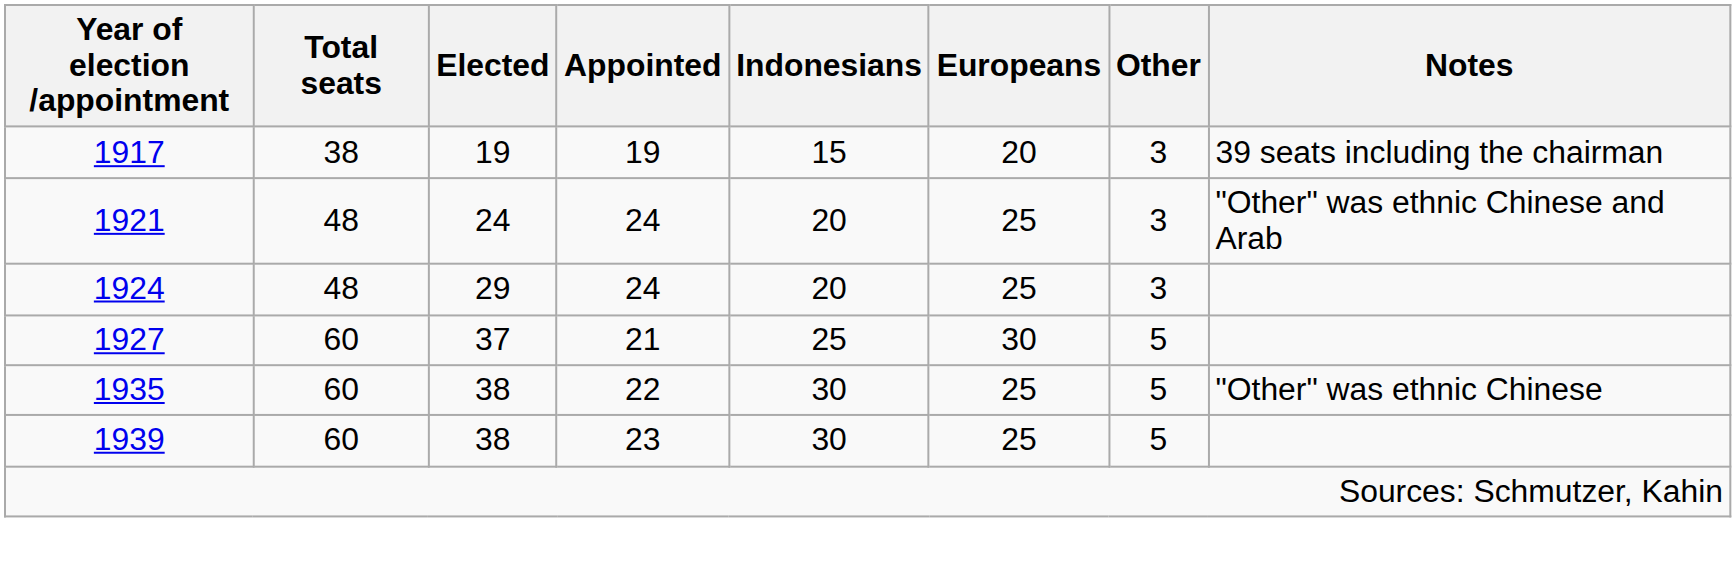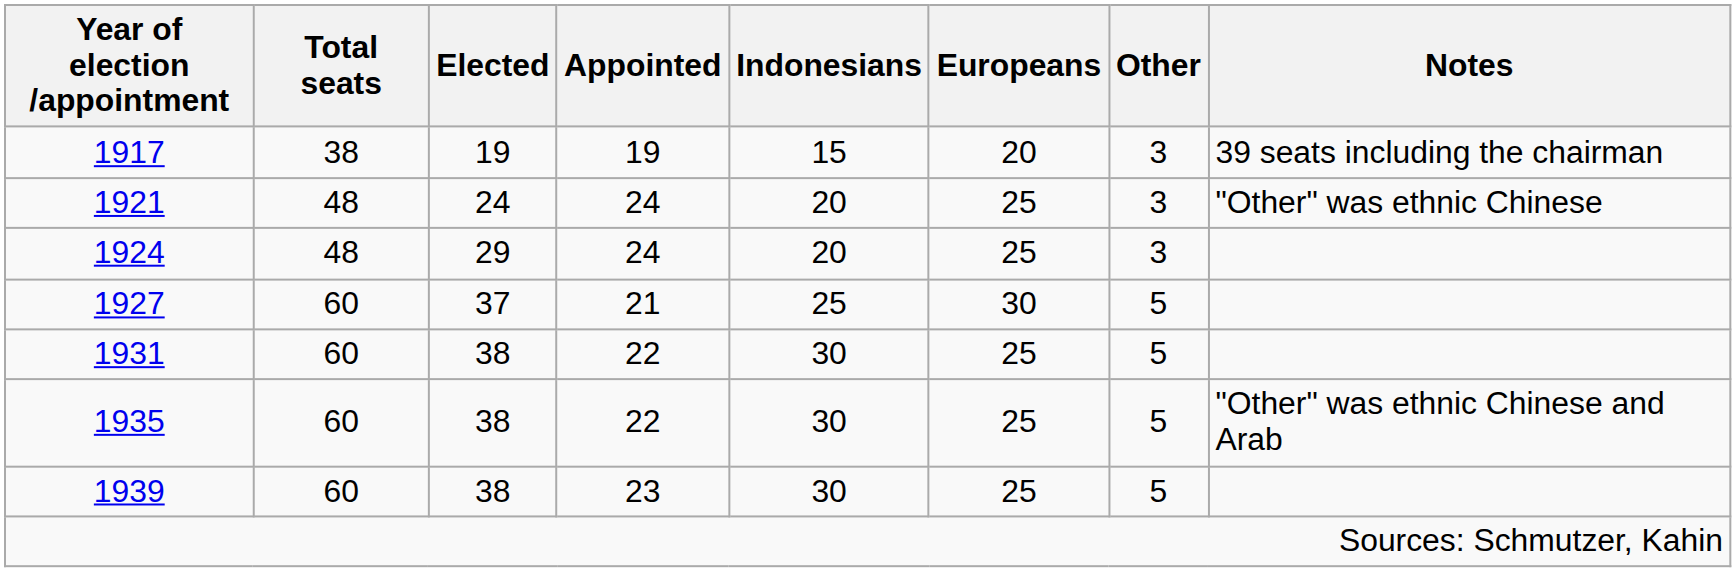 <table class=wikitable style=text-align:center>
 <tr>
 <th>Year of election<br>/appointment</th>
 <th>Total seats</th>
 <th>Elected</th>
 <th>Appointed</th>
 <th>Indonesians</th>
 <th>Europeans</th>
 <th>Other</th>
 <th>Notes</th>
 </tr>
 <tr>
 <td align=center><a href='#'>1917</a></td>
 <td>38</td>
 <td>19</td>
 <td>19</td>
 <td>15</td>
 <td>20</td>
 <td>3</td>
 <td align=left>39 seats including the chairman</td>
 </tr>
 <tr>
 <td align=center><a href='#'>1921</a></td>
 <td>48</td>
 <td>24</td>
 <td>24</td>
 <td>20</td>
 <td>25</td>
 <td>3</td>
-<td align=left>"Other" was ethnic Chinese and Arab</td>
+<td align=left>"Other" was ethnic Chinese</td>
 </tr>
 <tr>
 <td align=center><a href='#'>1924</a></td>
 <td>48</td>
 <td>29</td>
 <td>24</td>
 <td>20</td>
 <td>25</td>
 <td>3</td>
 <td></td>
 </tr>
 <tr>
 <td align=center><a href='#'>1927</a></td>
 <td>60</td>
 <td>37</td>
 <td>21</td>
 <td>25</td>
 <td>30</td>
 <td>5</td>
 <td></td>
 </tr>
 <tr>
+<td align=center><a href='#'>1931</a></td>
+<td>60</td>
+<td>38</td>
+<td>22</td>
+<td>30</td>
+<td>25</td>
+<td>5</td>
+<td></td>
+</tr>
+<tr>
 <td align=center><a href='#'>1935</a></td>
 <td>60</td>
 <td>38</td>
 <td>22</td>
 <td>30</td>
 <td>25</td>
 <td>5</td>
-<td align=left>"Other" was ethnic Chinese</td>
+<td align=left>"Other" was ethnic Chinese and Arab</td>
 </tr>
 <tr>
 <td align=center><a href='#'>1939</a></td>
 <td>60</td>
 <td>38</td>
 <td>23</td>
 <td>30</td>
 <td>25</td>
 <td>5</td>
 <td></td>
 </tr>
 <tr>
 <td align=right colspan=8>Sources: Schmutzer, Kahin</td>
 </tr>
 </table>
